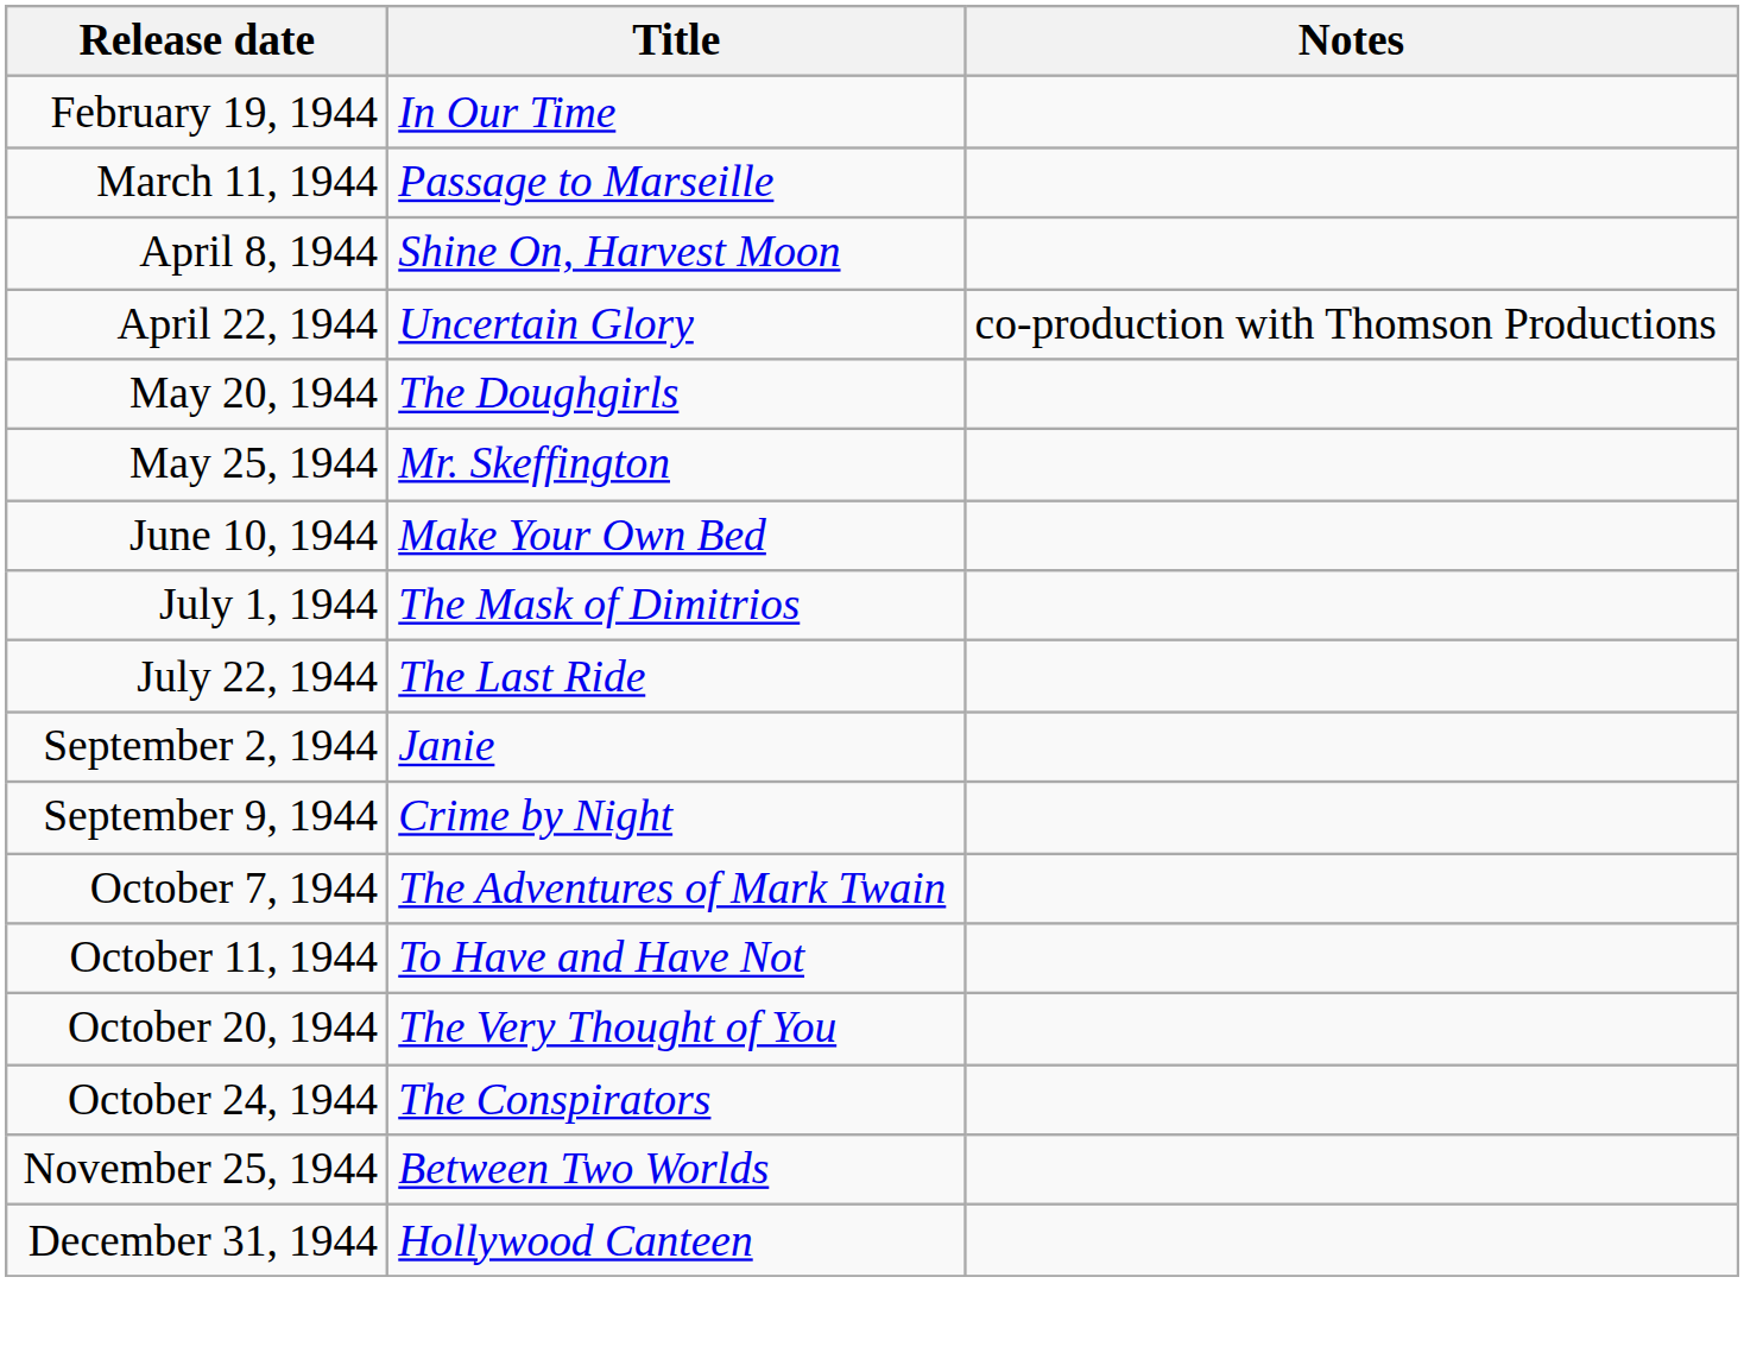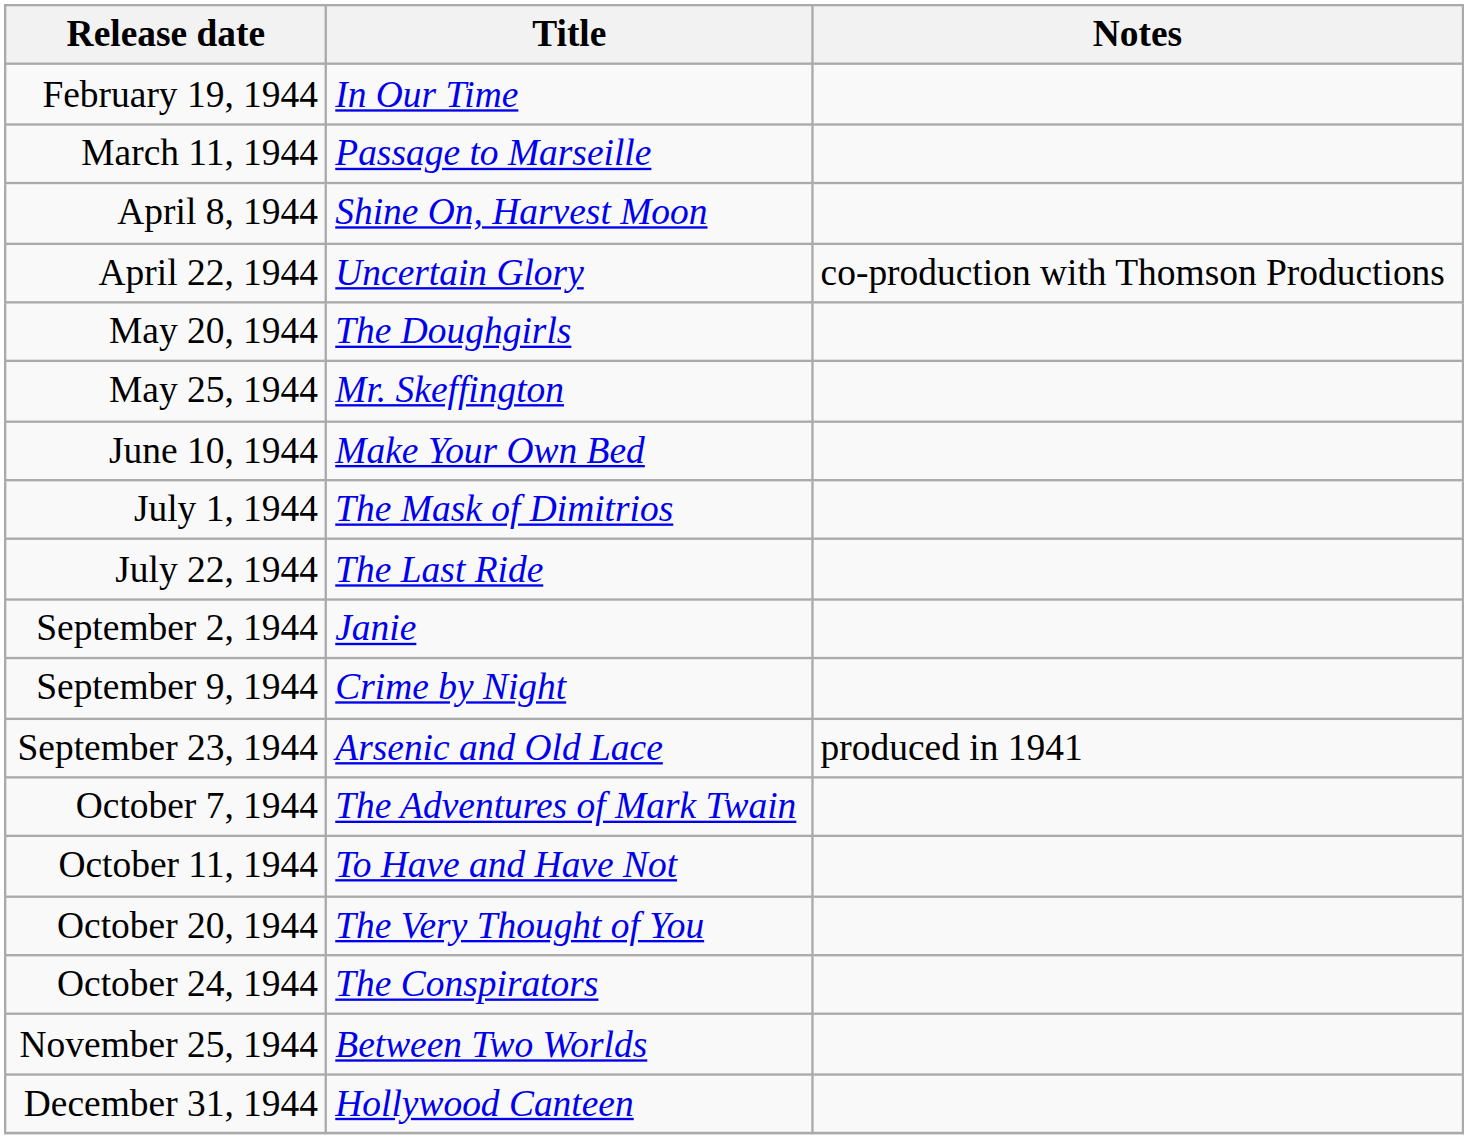 <table class="wikitable sortable" style="width:100%;">
 <tr>
 <th scope="col" style="width:130px;">Release date</th>
 <th>Title</th>
 <th>Notes</th>
 </tr>
 <tr>
 <td style="text-align:right;">February 19, 1944</td>
 <td><em><a href='#'>In Our Time</a></em></td>
 <td></td>
 </tr>
 <tr>
 <td style="text-align:right;">March 11, 1944</td>
 <td><em><a href='#'>Passage to Marseille</a></em></td>
 <td></td>
 </tr>
 <tr>
 <td style="text-align:right;">April 8, 1944</td>
 <td><em><a href='#'>Shine On, Harvest Moon</a></em></td>
 <td></td>
 </tr>
 <tr>
 <td style="text-align:right;">April 22, 1944</td>
 <td><em><a href='#'>Uncertain Glory</a></em></td>
 <td>co-production with Thomson Productions</td>
 </tr>
 <tr>
 <td style="text-align:right;">May 20, 1944</td>
 <td><em><a href='#'>The Doughgirls</a></em></td>
 <td></td>
 </tr>
 <tr>
 <td style="text-align:right;">May 25, 1944</td>
 <td><em><a href='#'>Mr. Skeffington</a></em></td>
 <td></td>
 </tr>
 <tr>
 <td style="text-align:right;">June 10, 1944</td>
 <td><em><a href='#'>Make Your Own Bed</a></em></td>
 <td></td>
 </tr>
 <tr>
 <td style="text-align:right;">July 1, 1944</td>
 <td><em><a href='#'>The Mask of Dimitrios</a></em></td>
 <td></td>
 </tr>
 <tr>
 <td style="text-align:right;">July 22, 1944</td>
 <td><em><a href='#'>The Last Ride</a></em></td>
 <td></td>
 </tr>
 <tr>
 <td style="text-align:right;">September 2, 1944</td>
 <td><em><a href='#'>Janie</a></em></td>
 <td></td>
 </tr>
 <tr>
 <td style="text-align:right;">September 9, 1944</td>
 <td><em><a href='#'>Crime by Night</a></em></td>
 <td></td>
 </tr>
 <tr>
+<td style="text-align:right;">September 23, 1944</td>
+<td><em><a href='#'>Arsenic and Old Lace</a></em></td>
+<td>produced in 1941</td>
+</tr>
+<tr>
 <td style="text-align:right;">October 7, 1944</td>
 <td><em><a href='#'>The Adventures of Mark Twain</a></em></td>
 <td></td>
 </tr>
 <tr>
 <td style="text-align:right;">October 11, 1944</td>
 <td><em><a href='#'>To Have and Have Not</a></em></td>
 <td></td>
 </tr>
 <tr>
 <td style="text-align:right;">October 20, 1944</td>
 <td><em><a href='#'>The Very Thought of You</a></em></td>
 <td></td>
 </tr>
 <tr>
 <td style="text-align:right;">October 24, 1944</td>
 <td><em><a href='#'>The Conspirators</a></em></td>
 <td></td>
 </tr>
 <tr>
 <td style="text-align:right;">November 25, 1944</td>
 <td><em><a href='#'>Between Two Worlds</a></em></td>
 <td></td>
 </tr>
 <tr>
 <td style="text-align:right;">December 31, 1944</td>
 <td><em><a href='#'>Hollywood Canteen</a></em></td>
 <td></td>
 </tr>
 <tr>
 </tr>
 </table>
